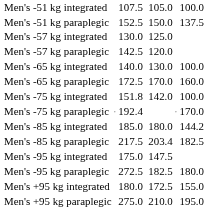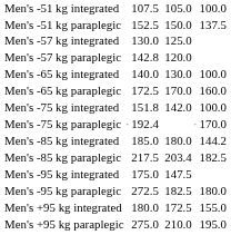 <table>
 <tr>
 <td>Men's -51 kg integrated<br></td>
 <td></td>
 <td>107.5</td>
 <td></td>
 <td>105.0</td>
 <td></td>
 <td>100.0</td>
 </tr>
 <tr>
 <td>Men's -51 kg paraplegic<br></td>
 <td></td>
 <td>152.5</td>
 <td></td>
 <td>150.0</td>
 <td></td>
 <td>137.5</td>
 </tr>
 <tr>
 <td>Men's -57 kg integrated<br></td>
 <td></td>
 <td>130.0</td>
 <td></td>
 <td>125.0</td>
 <td colspan="2"></td>
 </tr>
 <tr>
 <td>Men's -57 kg paraplegic<br></td>
 <td></td>
-<td>142.5</td>
+<td>142.8</td>
 <td></td>
 <td>120.0</td>
 <td colspan="2"></td>
 </tr>
 <tr>
 <td>Men's -65 kg integrated<br></td>
 <td></td>
 <td>140.0</td>
 <td></td>
 <td>130.0</td>
 <td></td>
 <td>100.0</td>
 </tr>
 <tr>
 <td>Men's -65 kg paraplegic<br></td>
 <td></td>
 <td>172.5</td>
 <td></td>
 <td>170.0</td>
 <td></td>
 <td>160.0</td>
 </tr>
 <tr>
 <td>Men's -75 kg integrated<br></td>
 <td></td>
 <td>151.8</td>
 <td></td>
 <td>142.0</td>
 <td></td>
 <td>100.0</td>
 </tr>
 <tr>
 <td>Men's -75 kg paraplegic<br></td>
 <td><hr></td>
 <td>192.4</td>
 <td colspan="2"></td>
 <td><hr></td>
 <td>170.0</td>
 </tr>
 <tr>
 <td>Men's -85 kg integrated<br></td>
 <td></td>
 <td>185.0</td>
 <td></td>
 <td>180.0</td>
 <td></td>
 <td>144.2</td>
 </tr>
 <tr>
 <td>Men's -85 kg paraplegic<br></td>
 <td></td>
 <td>217.5</td>
 <td></td>
 <td>203.4</td>
 <td></td>
 <td>182.5</td>
 </tr>
 <tr>
 <td>Men's -95 kg integrated<br></td>
 <td></td>
 <td>175.0</td>
 <td></td>
 <td>147.5</td>
 <td colspan="2"></td>
 </tr>
 <tr>
 <td>Men's -95 kg paraplegic<br></td>
 <td></td>
 <td>272.5</td>
 <td></td>
 <td>182.5</td>
 <td></td>
 <td>180.0</td>
 </tr>
 <tr>
 <td>Men's +95 kg integrated<br></td>
 <td></td>
 <td>180.0</td>
 <td></td>
 <td>172.5</td>
 <td></td>
 <td>155.0</td>
 </tr>
 <tr>
 <td>Men's +95 kg paraplegic<br></td>
 <td></td>
 <td>275.0</td>
 <td></td>
 <td>210.0</td>
 <td></td>
 <td>195.0</td>
 </tr>
 </table>
